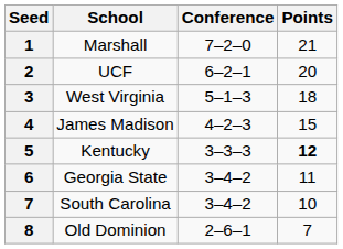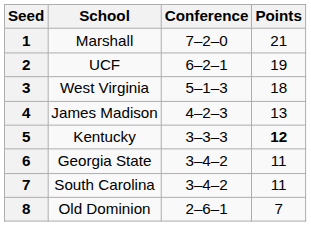 <table class="wikitable" style="text-align:center">
 <tr>
 <th>Seed</th>
 <th>School</th>
 <th>Conference</th>
 <th>Points</th>
 </tr>
 <tr>
 <th>1</th>
 <td>Marshall</td>
 <td>7–2–0</td>
 <td>21</td>
 </tr>
 <tr>
 <th>2</th>
 <td>UCF</td>
 <td>6–2–1</td>
-<td>20</td>
+<td>19</td>
 </tr>
 <tr>
 <th>3</th>
 <td>West Virginia</td>
 <td>5–1–3</td>
 <td>18</td>
 </tr>
 <tr>
 <th>4</th>
 <td>James Madison</td>
 <td>4–2–3</td>
-<td>15</td>
+<td>13</td>
 </tr>
 <tr>
 <th>5</th>
 <td>Kentucky</td>
 <td>3–3–3</td>
 <td><strong>12</strong></td>
 </tr>
 <tr>
 <th>6</th>
 <td>Georgia State</td>
 <td>3–4–2</td>
 <td>11</td>
 </tr>
 <tr>
 <th>7</th>
 <td>South Carolina</td>
 <td>3–4–2</td>
-<td>10</td>
+<td>11</td>
 </tr>
 <tr>
 <th>8</th>
 <td>Old Dominion</td>
 <td>2–6–1</td>
 <td>7</td>
 </tr>
 </table>
